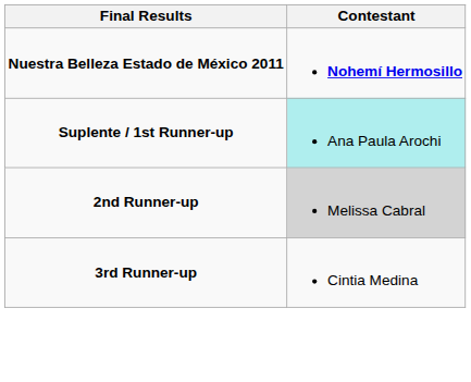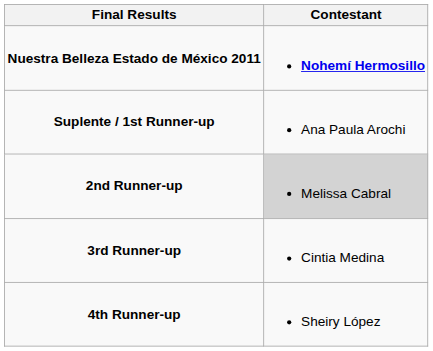 <table class="wikitable">
 <tr>
 <th>Final Results</th>
 <th>Contestant</th>
 </tr>
 <tr>
 <td align="center"><strong>Nuestra Belleza Estado de México 2011</strong></td>
 <td><br><ul><li><strong><a href='#'>Nohemí Hermosillo</a></strong></li></ul></td>
 </tr>
 <tr>
 <td align="center"><strong>Suplente / 1st Runner-up</strong></td>
-<td style="background: paleturquoise;"><br><ul><li>Ana Paula Arochi</li></ul></td>
+<td><br><ul><li>Ana Paula Arochi</li></ul></td>
 </tr>
 <tr>
 <td align="center"><strong>2nd Runner-up</strong></td>
 <td style="background: lightgrey;"><br><ul><li>Melissa Cabral</li></ul></td>
 </tr>
 <tr>
 <td align="center"><strong>3rd Runner-up</strong></td>
 <td><br><ul><li>Cintia Medina</li></ul></td>
 </tr>
+<tr>
+<td align="center"><strong>4th Runner-up</strong></td>
+<td><br><ul><li>Sheiry López</li></ul></td>
+</tr>
 </table>
